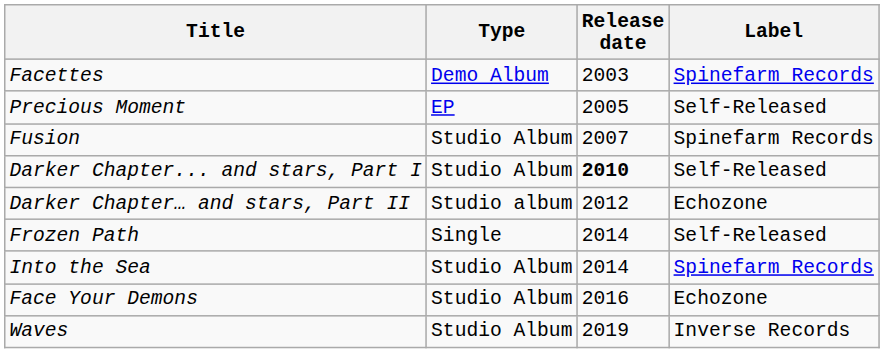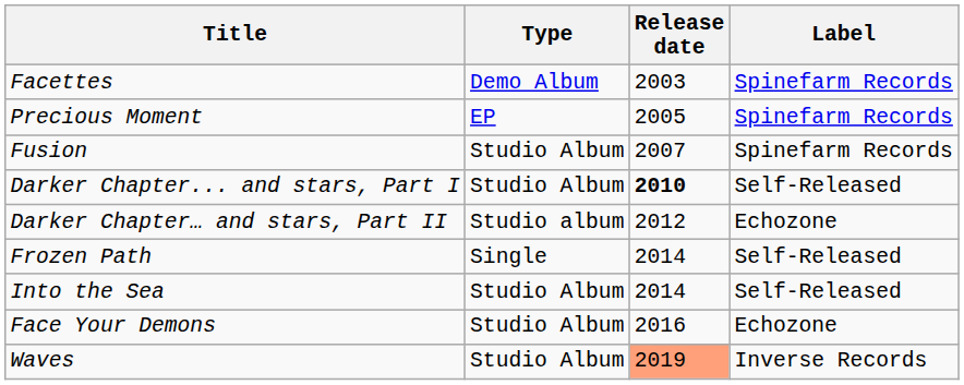 <table class="wikitable" border="1">
 <tr>
 <th>Title</th>
 <th>Type</th>
 <th>Release <br>date</th>
 <th>Label</th>
 </tr>
 <tr>
 <td><em>Facettes</em></td>
 <td><a href='#'>Demo Album</a></td>
 <td>2003</td>
 <td><a href='#'>Spinefarm Records</a></td>
 </tr>
 <tr>
 <td><em>Precious Moment</em></td>
 <td><a href='#'>EP</a></td>
 <td>2005</td>
-<td>Self-Released</td>
+<td><a href='#'>Spinefarm Records</a></td>
 </tr>
 <tr>
 <td><em>Fusion</em></td>
 <td>Studio Album</td>
 <td>2007</td>
 <td>Spinefarm Records</td>
 </tr>
 <tr>
 <td><em>Darker Chapter... and stars, Part I</em></td>
 <td>Studio Album</td>
 <td><strong>2010</strong></td>
 <td>Self-Released</td>
 </tr>
 <tr>
 <td><em>Darker Chapter… and stars, Part II</em></td>
 <td>Studio album</td>
 <td>2012</td>
 <td>Echozone</td>
 </tr>
 <tr>
 <td><em>Frozen Path</em></td>
 <td>Single</td>
 <td>2014</td>
 <td>Self-Released</td>
 </tr>
 <tr>
 <td><em>Into the Sea</em></td>
 <td>Studio Album</td>
 <td>2014</td>
-<td><a href='#'>Spinefarm Records</a></td>
+<td>Self-Released</td>
 </tr>
 <tr>
 <td><em>Face Your Demons</em></td>
 <td>Studio Album</td>
 <td>2016</td>
 <td>Echozone</td>
 </tr>
 <tr>
 <td><em>Waves</em></td>
 <td>Studio Album</td>
-<td>2019</td>
+<td style="background: lightsalmon;">2019</td>
 <td>Inverse Records</td>
 </tr>
 </table>
